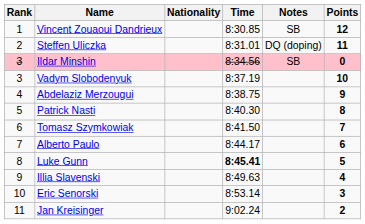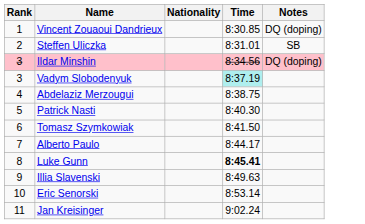 <table class="wikitable sortable" style="text-align:center">
 <tr>
 <th>Rank</th>
 <th>Name</th>
 <th>Nationality</th>
 <th>Time</th>
 <th>Notes</th>
-<th>Points</th>
 </tr>
 <tr>
 <td>1</td>
 <td align=left><a href='#'>Vincent Zouaoui Dandrieux</a></td>
 <td align=left></td>
 <td>8:30.85</td>
-<td>SB</td>
-<td><strong>12</strong></td>
+<td>DQ (doping)</td>
 </tr>
 <tr>
 <td>2</td>
 <td align=left><a href='#'>Steffen Uliczka</a></td>
 <td align=left></td>
 <td>8:31.01</td>
-<td>DQ (doping)</td>
-<td><strong>11</strong></td>
+<td>SB</td>
 </tr>
 <tr bgcolor=pink>
 <td><s>3 </s></td>
 <td align=left><a href='#'>Ildar Minshin</a></td>
 <td align=left></td>
 <td><s>8:34.56 </s></td>
-<td>SB</td>
-<td><strong>0</strong></td>
+<td>DQ (doping)</td>
 </tr>
 <tr>
 <td>3</td>
 <td align=left><a href='#'>Vadym Slobodenyuk</a></td>
 <td align=left></td>
-<td>8:37.19</td>
+<td style="background: paleturquoise;">8:37.19</td>
 <td></td>
-<td><strong>10</strong></td>
 </tr>
 <tr>
 <td>4</td>
 <td align=left><a href='#'>Abdelaziz Merzougui</a></td>
 <td align=left></td>
 <td>8:38.75</td>
 <td></td>
-<td><strong>9</strong></td>
 </tr>
 <tr>
 <td>5</td>
 <td align=left><a href='#'>Patrick Nasti</a></td>
 <td align=left></td>
 <td>8:40.30</td>
 <td></td>
-<td><strong>8</strong></td>
 </tr>
 <tr>
 <td>6</td>
 <td align=left><a href='#'>Tomasz Szymkowiak</a></td>
 <td align=left></td>
 <td>8:41.50</td>
 <td></td>
-<td><strong>7</strong></td>
 </tr>
 <tr>
 <td>7</td>
 <td align=left><a href='#'>Alberto Paulo</a></td>
 <td align=left></td>
 <td>8:44.17</td>
 <td></td>
-<td><strong>6</strong></td>
 </tr>
 <tr>
 <td>8</td>
 <td align=left><a href='#'>Luke Gunn</a></td>
 <td align=left></td>
 <td><strong>8:45.41</strong></td>
 <td></td>
-<td><strong>5</strong></td>
 </tr>
 <tr>
 <td>9</td>
 <td align=left><a href='#'>Illia Slavenski</a></td>
 <td align=left></td>
 <td>8:49.63</td>
 <td></td>
-<td><strong>4</strong></td>
 </tr>
 <tr>
 <td>10</td>
 <td align=left><a href='#'>Eric Senorski</a></td>
 <td align=left></td>
 <td>8:53.14</td>
 <td></td>
-<td><strong>3</strong></td>
 </tr>
 <tr>
 <td>11</td>
 <td align=left><a href='#'>Jan Kreisinger</a></td>
 <td align=left></td>
 <td>9:02.24</td>
 <td></td>
-<td><strong>2</strong></td>
 </tr>
 </table>
